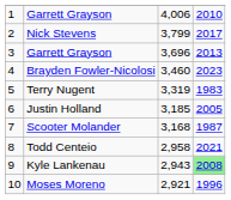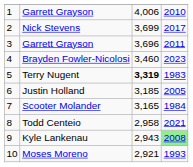 <table class="wikitable">
 <tr>
 </tr>
 <tr>
 <td>1</td>
 <td><a href='#'>Garrett Grayson</a></td>
 <td>4,006</td>
 <td><a href='#'>2010</a></td>
 </tr>
 <tr>
 <td>2</td>
 <td><a href='#'>Nick Stevens</a></td>
-<td>3,799</td>
+<td>3,699</td>
 <td><a href='#'>2017</a></td>
 </tr>
 <tr>
 <td>3</td>
 <td><a href='#'>Garrett Grayson</a></td>
 <td>3,696</td>
-<td><a href='#'>2013</a></td>
+<td><a href='#'>2011</a></td>
 </tr>
 <tr>
 <td>4</td>
 <td><a href='#'>Brayden Fowler-Nicolosi</a></td>
 <td>3,460</td>
 <td><a href='#'>2023</a></td>
 </tr>
 <tr>
 <td>5</td>
 <td>Terry Nugent</td>
-<td>3,319</td>
+<td><strong>3,319</strong></td>
 <td><a href='#'>1983</a></td>
 </tr>
 <tr>
 <td>6</td>
 <td>Justin Holland</td>
 <td>3,185</td>
 <td><a href='#'>2005</a></td>
 </tr>
 <tr>
 <td>7</td>
 <td><a href='#'>Scooter Molander</a></td>
-<td>3,168</td>
-<td><a href='#'>1987</a></td>
+<td>3,165</td>
+<td><a href='#'>1984</a></td>
 </tr>
 <tr>
 <td>8</td>
 <td>Todd Centeio</td>
 <td>2,958</td>
 <td><a href='#'>2021</a></td>
 </tr>
 <tr>
 <td>9</td>
 <td>Kyle Lankenau</td>
 <td>2,943</td>
 <td style="background: lightgreen;"><a href='#'>2008</a></td>
 </tr>
 <tr>
 <td>10</td>
 <td><a href='#'>Moses Moreno</a></td>
 <td>2,921</td>
-<td><a href='#'>1996</a></td>
+<td><a href='#'>1993</a></td>
 </tr>
 </table>
